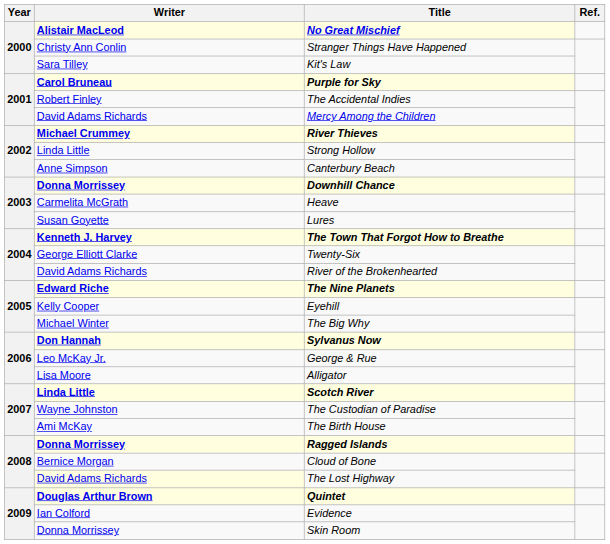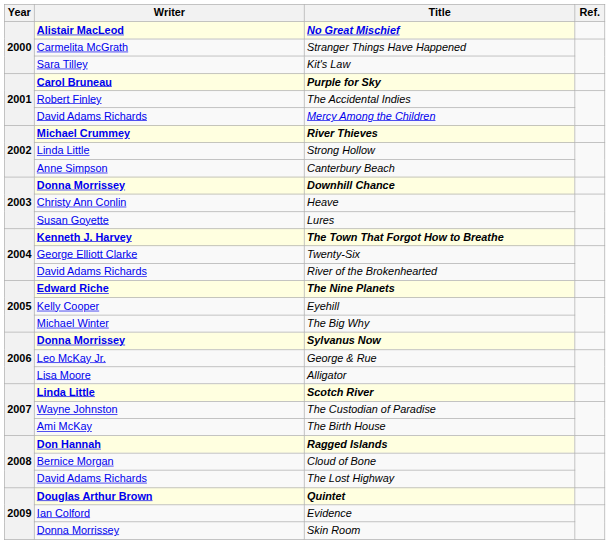 <table class="wikitable" width=100%>
 <tr>
 <th width=5%>Year</th>
 <th width=45%>Writer</th>
 <th width=45%>Title</th>
 <th width=5%>Ref.</th>
 </tr>
 <tr>
 <th rowspan="3">2000</th>
 <td style="background:lightyellow"><strong><a href='#'>Alistair MacLeod</a></strong></td>
 <td style=background:lightyellow><strong><em><a href='#'>No Great Mischief</a></em></strong></td>
 <td></td>
 </tr>
 <tr>
-<td><a href='#'>Christy Ann Conlin</a></td>
+<td><a href='#'>Carmelita McGrath</a></td>
 <td><em>Stranger Things Have Happened</em></td>
 <td rowspan=2></td>
 </tr>
 <tr>
 <td><a href='#'>Sara Tilley</a></td>
 <td><em>Kit's Law</em></td>
 </tr>
 <tr>
 <th rowspan="3">2001</th>
 <td style="background:lightyellow"><strong><a href='#'>Carol Bruneau</a></strong></td>
 <td style=background:lightyellow><strong><em>Purple for Sky</em></strong></td>
 <td></td>
 </tr>
 <tr>
 <td><a href='#'>Robert Finley</a></td>
 <td><em>The Accidental Indies</em></td>
 <td rowspan=2></td>
 </tr>
 <tr>
 <td><a href='#'>David Adams Richards</a></td>
 <td><em><a href='#'>Mercy Among the Children</a></em></td>
 </tr>
 <tr>
 <th rowspan="3">2002</th>
 <td style="background:lightyellow"><strong><a href='#'>Michael Crummey</a></strong></td>
 <td style=background:lightyellow><strong><em>River Thieves</em></strong></td>
 <td></td>
 </tr>
 <tr>
 <td><a href='#'>Linda Little</a></td>
 <td><em>Strong Hollow</em></td>
 <td rowspan=2></td>
 </tr>
 <tr>
 <td><a href='#'>Anne Simpson</a></td>
 <td><em>Canterbury Beach</em></td>
 </tr>
 <tr>
 <th rowspan="3">2003</th>
 <td style="background:lightyellow"><strong><a href='#'>Donna Morrissey</a></strong></td>
 <td style=background:lightyellow><strong><em>Downhill Chance</em></strong></td>
 <td></td>
 </tr>
 <tr>
-<td><a href='#'>Carmelita McGrath</a></td>
+<td><a href='#'>Christy Ann Conlin</a></td>
 <td><em>Heave</em></td>
 <td rowspan=2></td>
 </tr>
 <tr>
 <td><a href='#'>Susan Goyette</a></td>
 <td><em>Lures</em></td>
 </tr>
 <tr>
 <th rowspan="3">2004</th>
 <td style="background:lightyellow"><strong><a href='#'>Kenneth J. Harvey</a></strong></td>
 <td style=background:lightyellow><strong><em>The Town That Forgot How to Breathe</em></strong></td>
 <td></td>
 </tr>
 <tr>
 <td><a href='#'>George Elliott Clarke</a></td>
 <td><em>Twenty-Six</em></td>
 <td rowspan=2></td>
 </tr>
 <tr>
 <td><a href='#'>David Adams Richards</a></td>
 <td><em>River of the Brokenhearted</em></td>
 </tr>
 <tr>
 <th rowspan="3">2005</th>
 <td style="background:lightyellow"><strong><a href='#'>Edward Riche</a></strong></td>
 <td style=background:lightyellow><strong><em>The Nine Planets</em></strong></td>
 <td></td>
 </tr>
 <tr>
 <td><a href='#'>Kelly Cooper</a></td>
 <td><em>Eyehill</em></td>
 <td rowspan=2></td>
 </tr>
 <tr>
 <td><a href='#'>Michael Winter</a></td>
 <td><em>The Big Why</em></td>
 </tr>
 <tr>
 <th rowspan="3">2006</th>
-<td style="background:lightyellow"><strong><a href='#'>Don Hannah</a></strong></td>
+<td style="background:lightyellow"><strong><a href='#'>Donna Morrissey</a></strong></td>
 <td style=background:lightyellow><strong><em>Sylvanus Now</em></strong></td>
 <td></td>
 </tr>
 <tr>
 <td><a href='#'>Leo McKay Jr.</a></td>
 <td><em>George & Rue</em></td>
 <td rowspan=2></td>
 </tr>
 <tr>
 <td><a href='#'>Lisa Moore</a></td>
 <td><em>Alligator</em></td>
 </tr>
 <tr>
 <th rowspan="3">2007</th>
 <td style="background:lightyellow"><strong><a href='#'>Linda Little</a></strong></td>
 <td style=background:lightyellow><strong><em>Scotch River</em></strong></td>
 <td></td>
 </tr>
 <tr>
 <td><a href='#'>Wayne Johnston</a></td>
 <td><em>The Custodian of Paradise</em></td>
 <td rowspan=2></td>
 </tr>
 <tr>
 <td><a href='#'>Ami McKay</a></td>
 <td><em>The Birth House</em></td>
 </tr>
 <tr>
 <th rowspan="3">2008</th>
-<td style="background:lightyellow"><strong><a href='#'>Donna Morrissey</a></strong></td>
+<td style="background:lightyellow"><strong><a href='#'>Don Hannah</a></strong></td>
 <td style=background:lightyellow><strong><em>Ragged Islands</em></strong></td>
 <td></td>
 </tr>
 <tr>
 <td><a href='#'>Bernice Morgan</a></td>
 <td><em>Cloud of Bone</em></td>
 <td rowspan=2></td>
 </tr>
 <tr>
-<td style="background: lightyellow;"><a href='#'>David Adams Richards</a></td>
+<td><a href='#'>David Adams Richards</a></td>
 <td><em>The Lost Highway</em></td>
 </tr>
 <tr>
 <th rowspan="3">2009</th>
 <td style="background:lightyellow"><strong><a href='#'>Douglas Arthur Brown</a></strong></td>
 <td style=background:lightyellow><strong><em>Quintet</em></strong></td>
 <td></td>
 </tr>
 <tr>
 <td><a href='#'>Ian Colford</a></td>
 <td><em>Evidence</em></td>
 <td rowspan=2></td>
 </tr>
 <tr>
 <td><a href='#'>Donna Morrissey</a></td>
 <td><em>Skin Room</em></td>
 </tr>
 </table>
